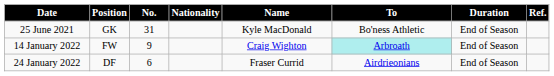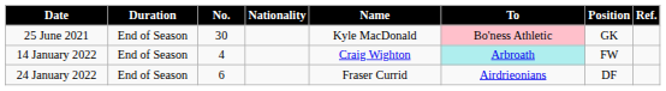 <table class="wikitable"  style="text-align:center; font-size:90%; ">
 <tr>
 <th style="background:#000000; color:white; width:115px;">Date</th>
-<th style="background:#000000; color:white; width:50px;">Position</th>
+<th style="background:#000000; color:white; width:100px;">Duration</th>
 <th style="background:#000000; color:white; width:50px;">No.</th>
 <th style="background:#000000; color:white; width:50px;">Nationality</th>
 <th style="background:#000000; color:white; width:150px;">Name</th>
 <th style="background:#000000; color:white; width:165px;">To</th>
-<th style="background:#000000; color:white; width:100px;">Duration</th>
+<th style="background:#000000; color:white; width:50px;">Position</th>
 <th style="background:#000000; color:white; width:25px;">Ref.</th>
 </tr>
 <tr>
 <td>25 June 2021</td>
-<td>GK</td>
-<td>31</td>
+<td>End of Season</td>
+<td>30</td>
 <td></td>
 <td>Kyle MacDonald</td>
-<td>Bo'ness Athletic</td>
-<td>End of Season</td>
+<td style="background: pink;">Bo'ness Athletic</td>
+<td>GK</td>
 <td></td>
 </tr>
 <tr>
 <td>14 January 2022</td>
-<td>FW</td>
-<td>9</td>
+<td>End of Season</td>
+<td>4</td>
 <td></td>
 <td><a href='#'>Craig Wighton</a></td>
 <td style="background: paleturquoise;"><a href='#'>Arbroath</a></td>
-<td>End of Season</td>
+<td>FW</td>
 <td></td>
 </tr>
 <tr>
 <td>24 January 2022</td>
-<td>DF</td>
+<td>End of Season</td>
 <td>6</td>
 <td></td>
 <td>Fraser Currid</td>
 <td><a href='#'>Airdrieonians</a></td>
-<td>End of Season</td>
+<td>DF</td>
 <td></td>
 </tr>
 </table>
